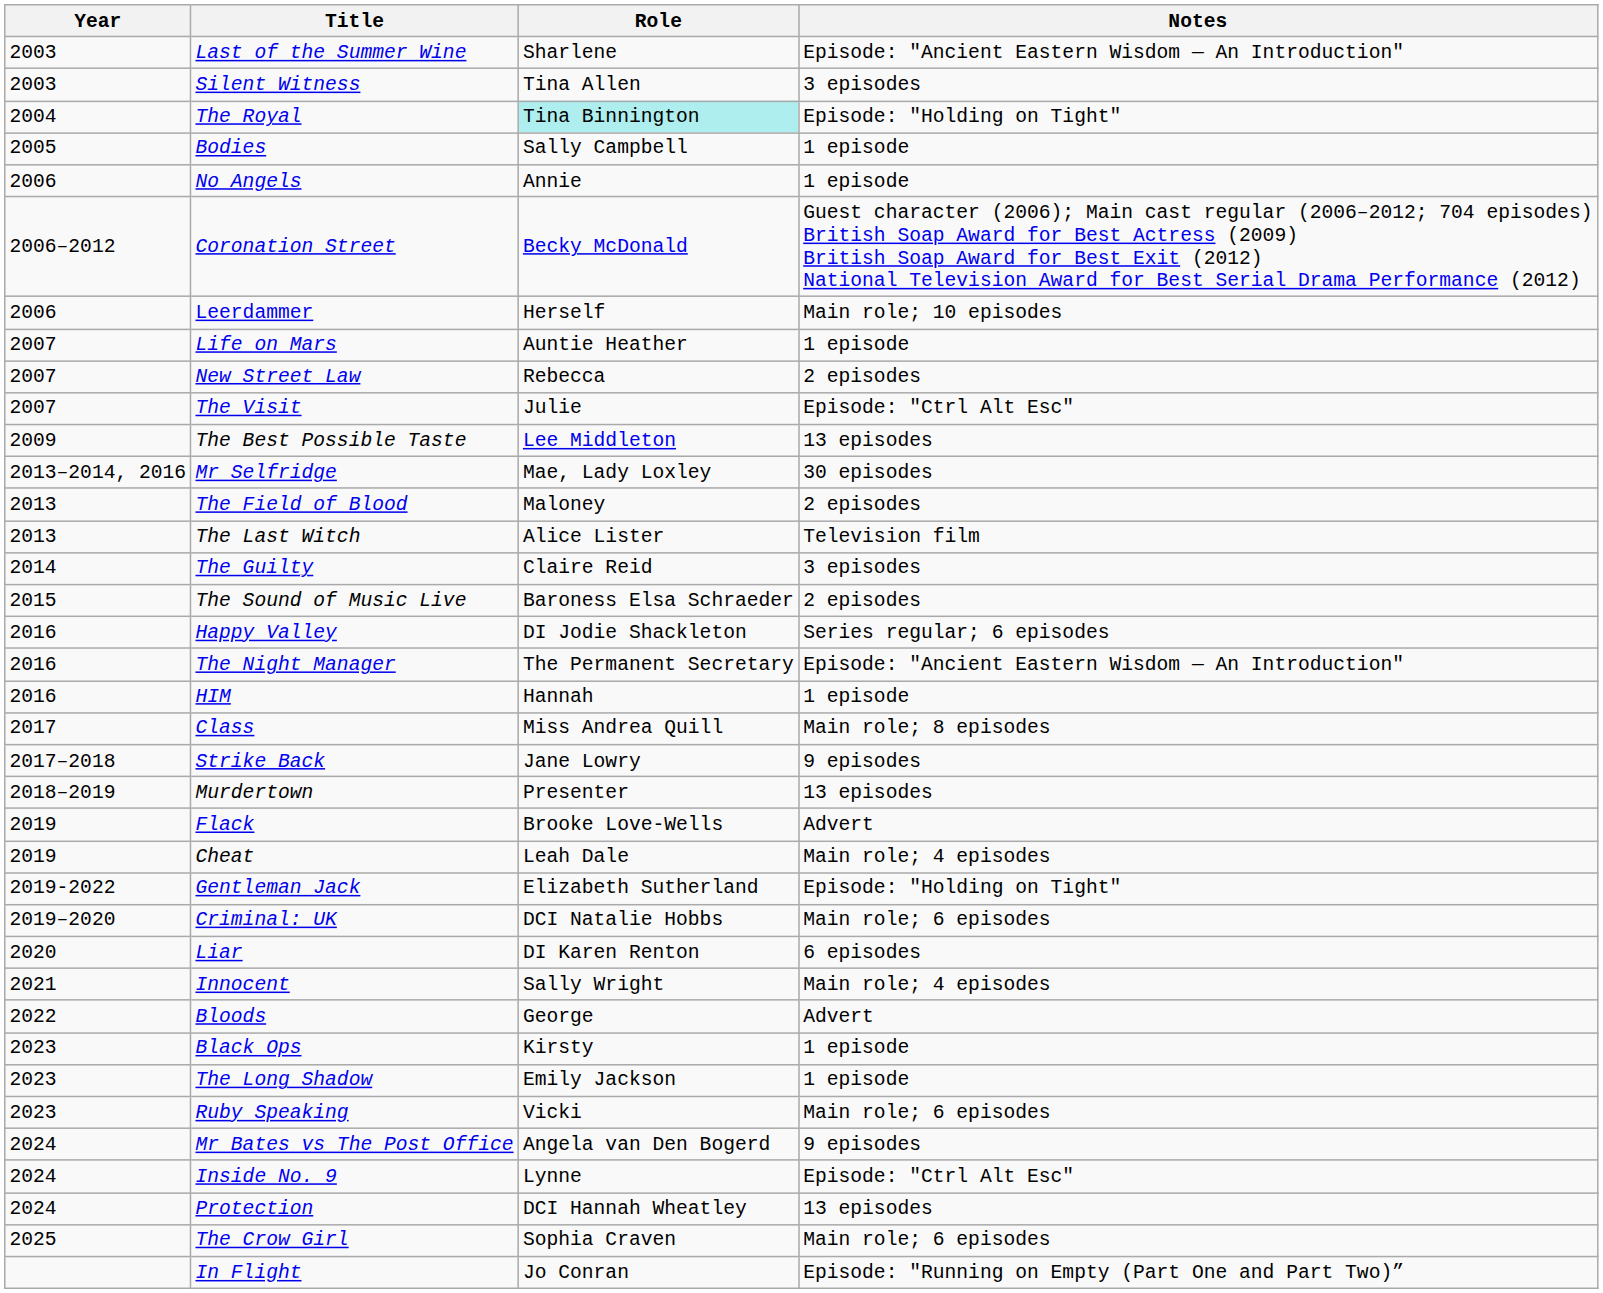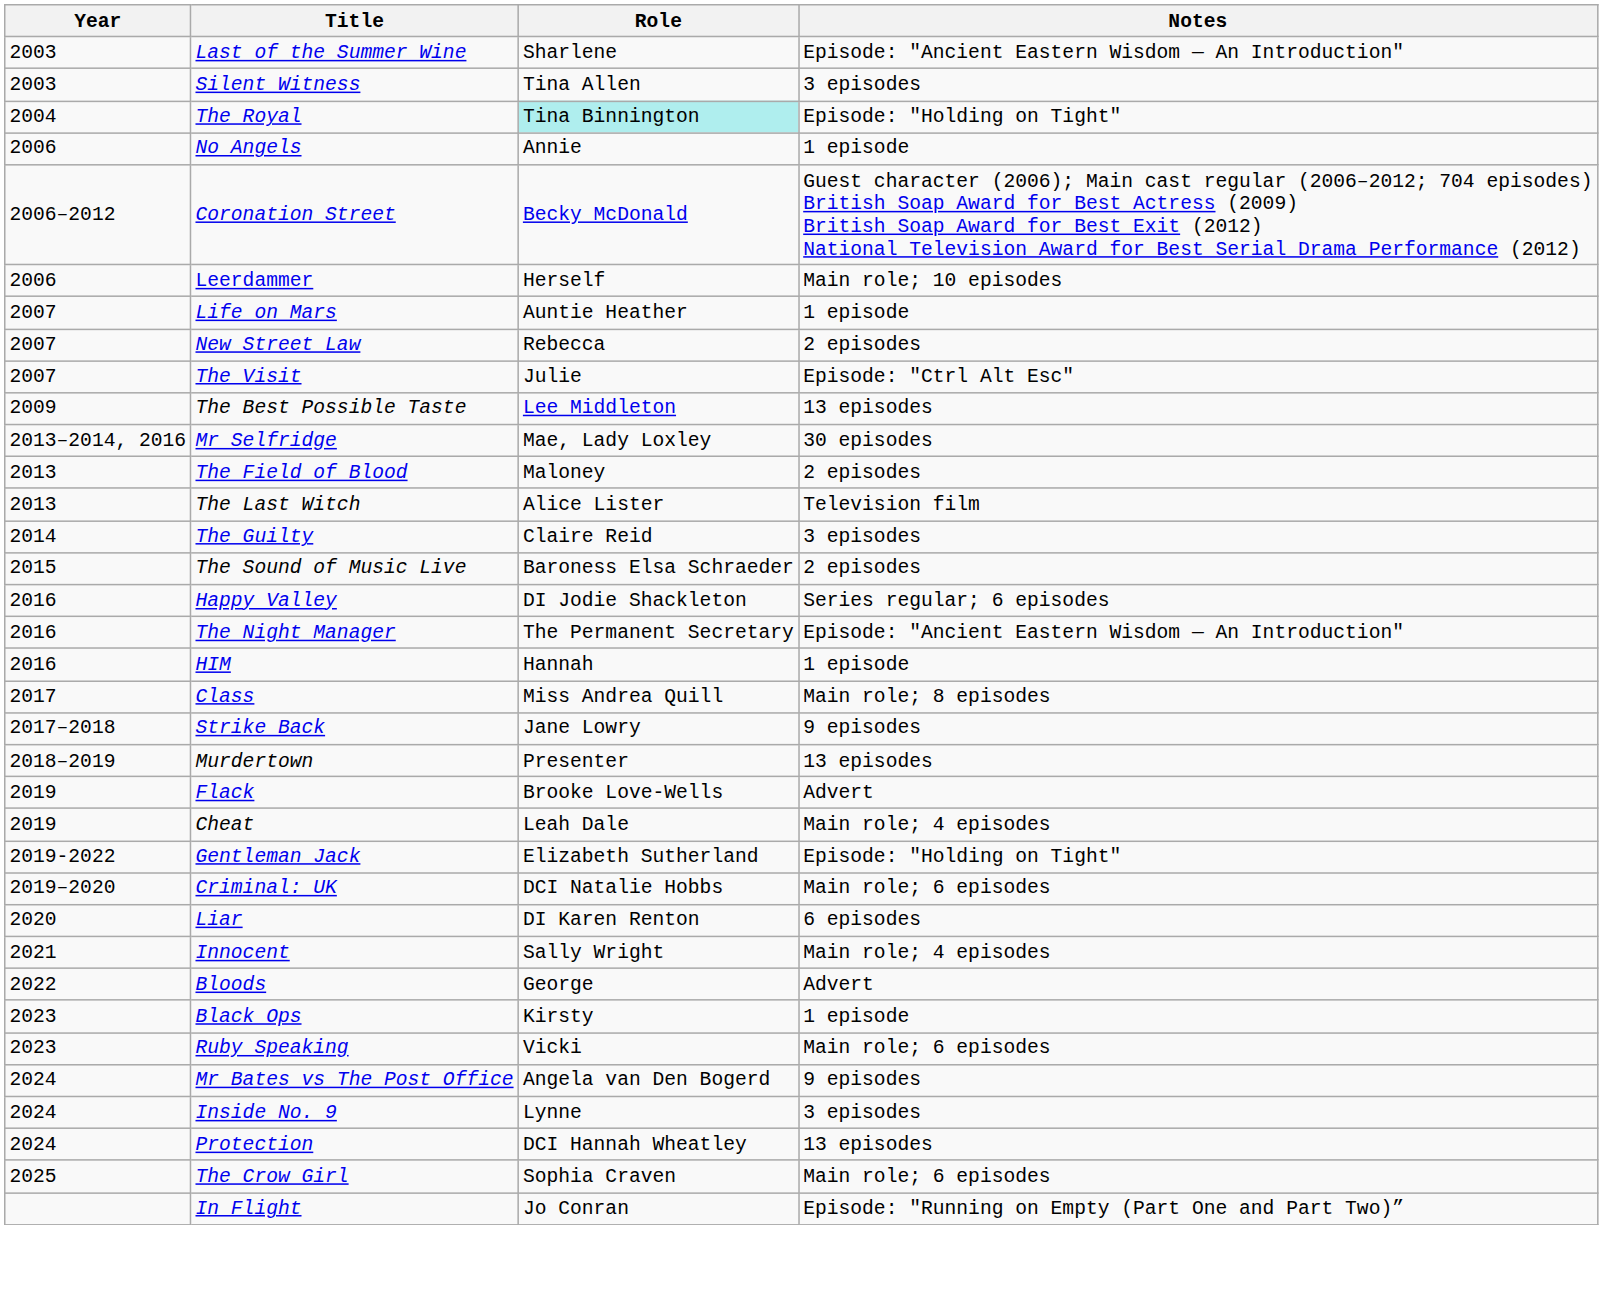 <table class="wikitable">
 <tr>
 <th>Year</th>
 <th>Title</th>
 <th>Role</th>
 <th>Notes</th>
 </tr>
 <tr>
 <td>2003</td>
 <td><em><a href='#'>Last of the Summer Wine</a></em></td>
 <td>Sharlene</td>
 <td>Episode: "Ancient Eastern Wisdom — An Introduction"</td>
 </tr>
 <tr>
 <td>2003</td>
 <td><em><a href='#'>Silent Witness</a></em></td>
 <td>Tina Allen</td>
 <td>3 episodes</td>
 </tr>
 <tr>
 <td>2004</td>
 <td><em><a href='#'>The Royal</a></em></td>
 <td style="background: paleturquoise;">Tina Binnington</td>
 <td>Episode: "Holding on Tight"</td>
-</tr>
-<tr>
-<td>2005</td>
-<td><em><a href='#'>Bodies</a></em></td>
-<td>Sally Campbell</td>
-<td>1 episode</td>
 </tr>
 <tr>
 <td>2006</td>
 <td><em><a href='#'>No Angels</a></em></td>
 <td>Annie</td>
 <td>1 episode</td>
 </tr>
 <tr>
 <td>2006–2012</td>
 <td><em><a href='#'>Coronation Street</a></em></td>
 <td><a href='#'>Becky McDonald</a></td>
 <td>Guest character (2006); Main cast regular (2006–2012; 704 episodes)<br><a href='#'>British Soap Award for Best Actress</a> (2009)<br><a href='#'>British Soap Award for Best Exit</a> (2012)<br><a href='#'>National Television Award for Best Serial Drama Performance</a> (2012)</td>
 </tr>
 <tr>
 <td>2006</td>
 <td><a href='#'>Leerdammer</a></td>
 <td>Herself</td>
 <td>Main role; 10 episodes</td>
 </tr>
 <tr>
 <td>2007</td>
 <td><em><a href='#'>Life on Mars</a></em></td>
 <td>Auntie Heather</td>
 <td>1 episode</td>
 </tr>
 <tr>
 <td>2007</td>
 <td><em><a href='#'>New Street Law</a></em></td>
 <td>Rebecca</td>
 <td>2 episodes</td>
 </tr>
 <tr>
 <td>2007</td>
 <td><em><a href='#'>The Visit</a></em></td>
 <td>Julie</td>
 <td>Episode: "Ctrl Alt Esc"</td>
 </tr>
 <tr>
 <td>2009</td>
 <td><em>The Best Possible Taste</em></td>
 <td><a href='#'>Lee Middleton</a></td>
 <td>13 episodes</td>
 </tr>
 <tr>
 <td>2013–2014, 2016</td>
 <td><em><a href='#'>Mr Selfridge</a></em></td>
 <td>Mae, Lady Loxley</td>
 <td>30 episodes</td>
 </tr>
 <tr>
 <td>2013</td>
 <td><em><a href='#'>The Field of Blood</a></em></td>
 <td>Maloney</td>
 <td>2 episodes</td>
 </tr>
 <tr>
 <td>2013</td>
 <td><em>The Last Witch</em></td>
 <td>Alice Lister</td>
 <td>Television film</td>
 </tr>
 <tr>
 <td>2014</td>
 <td><em><a href='#'>The Guilty</a></em></td>
 <td>Claire Reid</td>
 <td>3 episodes</td>
 </tr>
 <tr>
 <td>2015</td>
 <td><em>The Sound of Music Live</em></td>
 <td>Baroness Elsa Schraeder</td>
 <td>2 episodes</td>
 </tr>
 <tr>
 <td>2016</td>
 <td><em><a href='#'>Happy Valley</a></em></td>
 <td>DI Jodie Shackleton</td>
 <td>Series regular; 6 episodes</td>
 </tr>
 <tr>
 <td>2016</td>
 <td><em><a href='#'>The Night Manager</a></em></td>
 <td>The Permanent Secretary</td>
 <td>Episode: "Ancient Eastern Wisdom — An Introduction"</td>
 </tr>
 <tr>
 <td>2016</td>
 <td><em><a href='#'>HIM</a></em></td>
 <td>Hannah</td>
 <td>1 episode</td>
 </tr>
 <tr>
 <td>2017</td>
 <td><em><a href='#'>Class</a></em></td>
 <td>Miss Andrea Quill</td>
 <td>Main role; 8 episodes</td>
 </tr>
 <tr>
 <td>2017–2018</td>
 <td><em><a href='#'>Strike Back</a></em></td>
 <td>Jane Lowry</td>
 <td>9 episodes</td>
 </tr>
 <tr>
 <td>2018–2019</td>
 <td><em>Murdertown</em></td>
 <td>Presenter</td>
 <td>13 episodes</td>
 </tr>
 <tr>
 <td>2019</td>
 <td><em><a href='#'>Flack</a></em></td>
 <td>Brooke Love-Wells</td>
 <td>Advert</td>
 </tr>
 <tr>
 <td>2019</td>
 <td><em>Cheat</em></td>
 <td>Leah Dale</td>
 <td>Main role; 4 episodes</td>
 </tr>
 <tr>
 <td>2019-2022</td>
 <td><em><a href='#'>Gentleman Jack</a></em></td>
 <td>Elizabeth Sutherland</td>
 <td>Episode: "Holding on Tight"</td>
 </tr>
 <tr>
 <td>2019–2020</td>
 <td><em><a href='#'>Criminal: UK</a></em></td>
 <td>DCI Natalie Hobbs</td>
 <td>Main role; 6 episodes</td>
 </tr>
 <tr>
 <td>2020</td>
 <td><em><a href='#'>Liar</a></em></td>
 <td>DI Karen Renton</td>
 <td>6 episodes</td>
 </tr>
 <tr>
 <td>2021</td>
 <td><em><a href='#'>Innocent</a></em></td>
 <td>Sally Wright</td>
 <td>Main role; 4 episodes</td>
 </tr>
 <tr>
 <td>2022</td>
 <td><em><a href='#'>Bloods</a></em></td>
 <td>George</td>
 <td>Advert</td>
 </tr>
 <tr>
 <td>2023</td>
 <td><em><a href='#'>Black Ops</a></em></td>
 <td>Kirsty</td>
 <td>1 episode</td>
 </tr>
 <tr>
 <td>2023</td>
-<td><em><a href='#'>The Long Shadow</a></em></td>
-<td>Emily Jackson</td>
-<td>1 episode</td>
-</tr>
-<tr>
-<td>2023</td>
 <td><em><a href='#'>Ruby Speaking</a></em></td>
 <td>Vicki</td>
 <td>Main role; 6 episodes</td>
 </tr>
 <tr>
 <td>2024</td>
 <td><em><a href='#'>Mr Bates vs The Post Office</a></em></td>
 <td>Angela van Den Bogerd</td>
 <td>9 episodes</td>
 </tr>
 <tr>
 <td>2024</td>
 <td><em><a href='#'>Inside No. 9</a></em></td>
 <td>Lynne</td>
-<td>Episode: "Ctrl Alt Esc"</td>
+<td>3 episodes</td>
 </tr>
 <tr>
 <td>2024</td>
 <td><em><a href='#'>Protection</a></em></td>
 <td>DCI Hannah Wheatley</td>
 <td>13 episodes</td>
 </tr>
 <tr>
 <td>2025</td>
 <td><em><a href='#'>The Crow Girl</a></em></td>
 <td>Sophia Craven</td>
 <td>Main role; 6 episodes</td>
 </tr>
 <tr>
 <td></td>
 <td><em><a href='#'>In Flight</a></em></td>
 <td>Jo Conran</td>
 <td>Episode: "Running on Empty (Part One and Part Two)”</td>
 </tr>
 </table>
